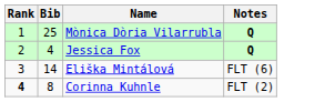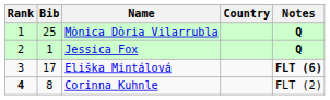 <table class="wikitable" style="text-align:center;">
 <tr>
 <th>Rank</th>
 <th>Bib</th>
 <th>Name</th>
+<th>Country</th>
 <th>Notes</th>
 </tr>
 <tr bgcolor=ccffcc>
 <td>1</td>
 <td>25</td>
 <td align=left><a href='#'>Mònica Dòria Vilarrubla</a></td>
+<td align=left></td>
 <td><strong>Q</strong></td>
 </tr>
 <tr bgcolor=ccffcc>
 <td>2</td>
-<td>4</td>
+<td>1</td>
 <td align=left><a href='#'>Jessica Fox</a></td>
+<td align=left></td>
 <td><strong>Q</strong></td>
 </tr>
 <tr>
 <td>3</td>
-<td>14</td>
+<td>17</td>
 <td align=left><a href='#'>Eliška Mintálová</a></td>
-<td>FLT (6)</td>
+<td align=left></td>
+<td><strong>FLT (6)</strong></td>
 </tr>
 <tr>
 <td><strong>4</strong></td>
 <td>8</td>
 <td align=left><a href='#'>Corinna Kuhnle</a></td>
+<td align=left></td>
 <td>FLT (2)</td>
 </tr>
 </table>
